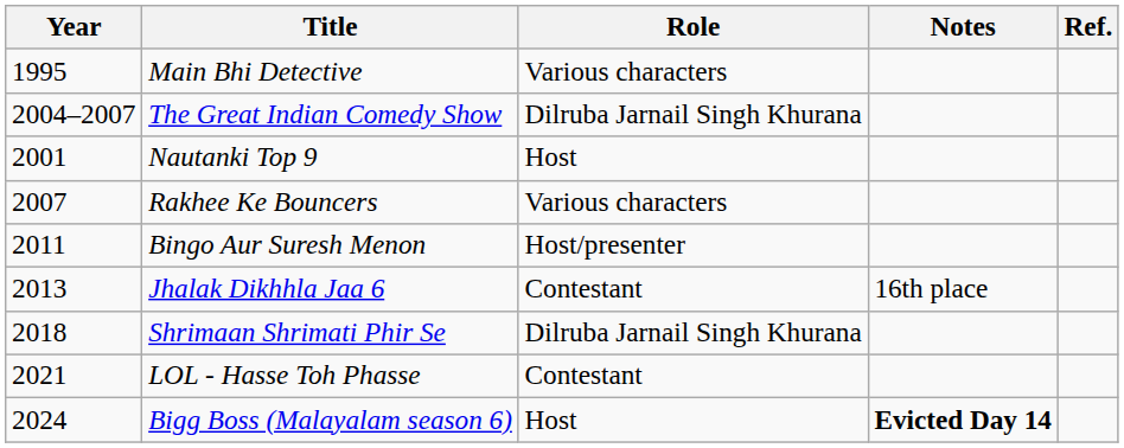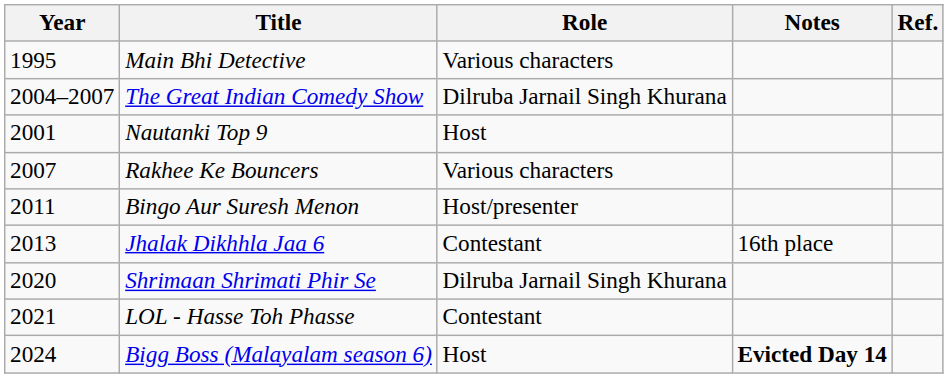 <table class="wikitable plainrowheaders sortable">
 <tr>
 <th scope="col">Year</th>
 <th scope="col">Title</th>
 <th scope="col">Role</th>
 <th scope="col" class="unsortable">Notes</th>
 <th scope="col" class="unsortable">Ref.</th>
 </tr>
 <tr>
 <td>1995</td>
 <td><em>Main Bhi Detective</em></td>
 <td>Various characters</td>
 <td></td>
 <td></td>
 </tr>
 <tr>
 <td>2004–2007</td>
 <td><em><a href='#'>The Great Indian Comedy Show</a></em></td>
 <td>Dilruba Jarnail Singh Khurana</td>
 <td></td>
 <td></td>
 </tr>
 <tr>
 <td>2001</td>
 <td><em>Nautanki Top 9</em></td>
 <td>Host</td>
 <td></td>
 <td></td>
 </tr>
 <tr>
 <td>2007</td>
 <td><em>Rakhee Ke Bouncers</em></td>
 <td>Various characters</td>
 <td></td>
 <td></td>
 </tr>
 <tr>
 <td>2011</td>
 <td><em>Bingo Aur Suresh Menon</em></td>
 <td>Host/presenter</td>
 <td></td>
 </tr>
 <tr>
 <td>2013</td>
 <td><em><a href='#'>Jhalak Dikhhla Jaa 6</a></em></td>
 <td>Contestant</td>
 <td>16th place</td>
 <td></td>
 </tr>
 <tr>
-<td>2018</td>
+<td>2020</td>
 <td><em><a href='#'>Shrimaan Shrimati Phir Se</a></em></td>
 <td>Dilruba Jarnail Singh Khurana</td>
 <td></td>
 <td></td>
 </tr>
 <tr>
 <td>2021</td>
 <td><em>LOL - Hasse Toh Phasse</em></td>
 <td>Contestant</td>
 <td></td>
 <td></td>
 </tr>
 <tr>
 <td>2024</td>
 <td><em><a href='#'>Bigg Boss (Malayalam season 6)</a></em></td>
 <td>Host</td>
 <td><strong>Evicted Day 14</strong></td>
 <td></td>
 </tr>
 </table>
